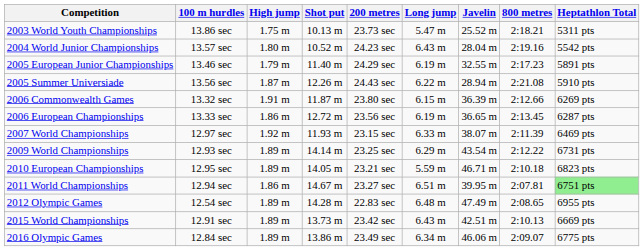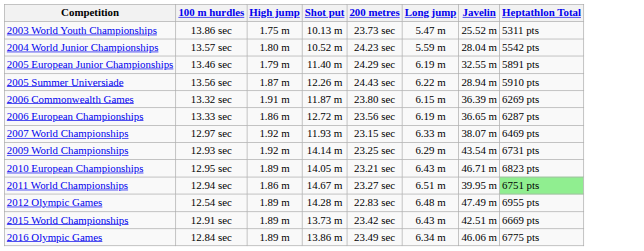 <table class="wikitable">
 <tr>
 <th>Competition</th>
 <th><a href='#'>100 m hurdles</a></th>
 <th><a href='#'>High jump</a></th>
 <th><a href='#'>Shot put</a></th>
 <th><a href='#'>200 metres</a></th>
 <th><a href='#'>Long jump</a></th>
 <th><a href='#'>Javelin</a></th>
-<th><a href='#'>800 metres</a></th>
 <th><a href='#'>Heptathlon Total</a></th>
 </tr>
 <tr>
 <td><a href='#'>2003 World Youth Championships</a></td>
 <td style="text-align:center;">13.86 sec</td>
 <td style="text-align:center;">1.75 m</td>
 <td style="text-align:center;">10.13 m</td>
 <td style="text-align:center;">23.73 sec</td>
 <td style="text-align:center;">5.47 m</td>
 <td style="text-align:center;">25.52 m</td>
-<td style="text-align:center;">2:18.21</td>
 <td>5311 pts</td>
 </tr>
 <tr>
 <td><a href='#'>2004 World Junior Championships</a></td>
 <td style="text-align:center;">13.57 sec</td>
 <td style="text-align:center;">1.80 m</td>
 <td style="text-align:center;">10.52 m</td>
 <td style="text-align:center;">24.23 sec</td>
-<td style="text-align:center;">6.43 m</td>
+<td style="text-align:center;">5.59 m</td>
 <td style="text-align:center;">28.04 m</td>
-<td style="text-align:center;">2:19.16</td>
 <td>5542 pts</td>
 </tr>
 <tr>
 <td><a href='#'>2005 European Junior Championships</a></td>
 <td style="text-align:center;">13.46 sec</td>
 <td style="text-align:center;">1.79 m</td>
 <td style="text-align:center;">11.40 m</td>
 <td style="text-align:center;">24.29 sec</td>
 <td style="text-align:center;">6.19 m</td>
 <td style="text-align:center;">32.55 m</td>
-<td style="text-align:center;">2:17.23</td>
 <td>5891 pts</td>
 </tr>
 <tr>
 <td><a href='#'>2005 Summer Universiade</a></td>
 <td style="text-align:center;">13.56 sec</td>
 <td style="text-align:center;">1.87 m</td>
 <td style="text-align:center;">12.26 m</td>
 <td style="text-align:center;">24.43 sec</td>
 <td style="text-align:center;">6.22 m</td>
 <td style="text-align:center;">28.94 m</td>
-<td style="text-align:center;">2:21.08</td>
 <td>5910 pts</td>
 </tr>
 <tr>
 <td><a href='#'>2006 Commonwealth Games</a></td>
 <td style="text-align:center;">13.32 sec</td>
 <td style="text-align:center;">1.91 m</td>
 <td style="text-align:center;">11.87 m</td>
 <td style="text-align:center;">23.80 sec</td>
 <td style="text-align:center;">6.15 m</td>
 <td style="text-align:center;">36.39 m</td>
-<td style="text-align:center;">2:12.66</td>
 <td>6269 pts</td>
 </tr>
 <tr>
 <td><a href='#'>2006 European Championships</a></td>
 <td style="text-align:center;">13.33 sec</td>
 <td style="text-align:center;">1.86 m</td>
 <td style="text-align:center;">12.72 m</td>
 <td style="text-align:center;">23.56 sec</td>
 <td style="text-align:center;">6.19 m</td>
 <td style="text-align:center;">36.65 m</td>
-<td style="text-align:center;">2:13.45</td>
 <td>6287 pts</td>
 </tr>
 <tr>
 <td><a href='#'>2007 World Championships</a></td>
 <td style="text-align:center;">12.97 sec</td>
 <td style="text-align:center;">1.92 m</td>
 <td style="text-align:center;">11.93 m</td>
 <td style="text-align:center;">23.15 sec</td>
 <td style="text-align:center;">6.33 m</td>
 <td style="text-align:center;">38.07 m</td>
-<td style="text-align:center;">2:11.39</td>
 <td>6469 pts</td>
 </tr>
 <tr>
 <td><a href='#'>2009 World Championships</a></td>
 <td style="text-align:center;">12.93 sec</td>
-<td style="text-align:center;">1.89 m</td>
+<td style="text-align:center;">1.92 m</td>
 <td style="text-align:center;">14.14 m</td>
 <td style="text-align:center;">23.25 sec</td>
 <td style="text-align:center;">6.29 m</td>
 <td style="text-align:center;">43.54 m</td>
-<td style="text-align:center;">2:12.22</td>
 <td>6731 pts</td>
 </tr>
 <tr>
 <td><a href='#'>2010 European Championships</a></td>
 <td style="text-align:center;">12.95 sec</td>
 <td style="text-align:center;">1.89 m</td>
 <td style="text-align:center;">14.05 m</td>
 <td style="text-align:center;">23.21 sec</td>
-<td style="text-align:center;">5.59 m</td>
+<td style="text-align:center;">6.43 m</td>
 <td style="text-align:center;">46.71 m</td>
-<td style="text-align:center;">2:10.18</td>
 <td>6823 pts</td>
 </tr>
 <tr>
 <td><a href='#'>2011 World Championships</a></td>
 <td style="text-align:center;">12.94 sec</td>
 <td style="text-align:center;">1.86 m</td>
 <td style="text-align:center;">14.67 m</td>
 <td style="text-align:center;">23.27 sec</td>
 <td style="text-align:center;">6.51 m</td>
 <td style="text-align:center;">39.95 m</td>
-<td style="text-align:center;">2:07.81</td>
 <td style="background: lightgreen;">6751 pts</td>
 </tr>
 <tr>
 <td><a href='#'>2012 Olympic Games</a></td>
 <td style="text-align:center;">12.54 sec</td>
 <td style="text-align:center;">1.89 m</td>
 <td style="text-align:center;">14.28 m</td>
 <td style="text-align:center;">22.83 sec</td>
 <td style="text-align:center;">6.48 m</td>
 <td style="text-align:center;">47.49 m</td>
-<td style="text-align:center;">2:08.65</td>
 <td>6955 pts</td>
 </tr>
 <tr>
 <td><a href='#'>2015 World Championships</a></td>
 <td style="text-align:center;">12.91 sec</td>
 <td style="text-align:center;">1.89 m</td>
 <td style="text-align:center;">13.73 m</td>
 <td style="text-align:center;">23.42 sec</td>
 <td style="text-align:center;">6.43 m</td>
 <td style="text-align:center;">42.51 m</td>
-<td style="text-align:center;">2:10.13</td>
 <td>6669 pts</td>
 </tr>
 <tr>
 <td><a href='#'>2016 Olympic Games</a></td>
 <td style="text-align:center;">12.84 sec</td>
 <td style="text-align:center;">1.89 m</td>
 <td style="text-align:center;">13.86 m</td>
 <td style="text-align:center;">23.49 sec</td>
 <td style="text-align:center;">6.34 m</td>
 <td style="text-align:center;">46.06 m</td>
-<td style="text-align:center;">2:09.07</td>
 <td>6775 pts</td>
 </tr>
 </table>
